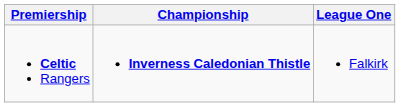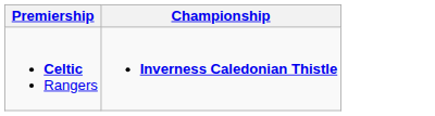 <table class="wikitable">
 <tr>
 <th><a href='#'>Premiership</a></th>
 <th><a href='#'>Championship</a></th>
-<th><a href='#'>League One</a></th>
 </tr>
 <tr>
 <td valign="top"><br><ul><li><strong><a href='#'>Celtic</a></strong></li><li><a href='#'>Rangers</a></li></ul></td>
 <td valign="top"><br><ul><li><strong><a href='#'>Inverness Caledonian Thistle</a></strong></li></ul></td>
-<td valign="top"><br><ul><li><a href='#'>Falkirk</a></li></ul></td>
 </tr>
 </table>
